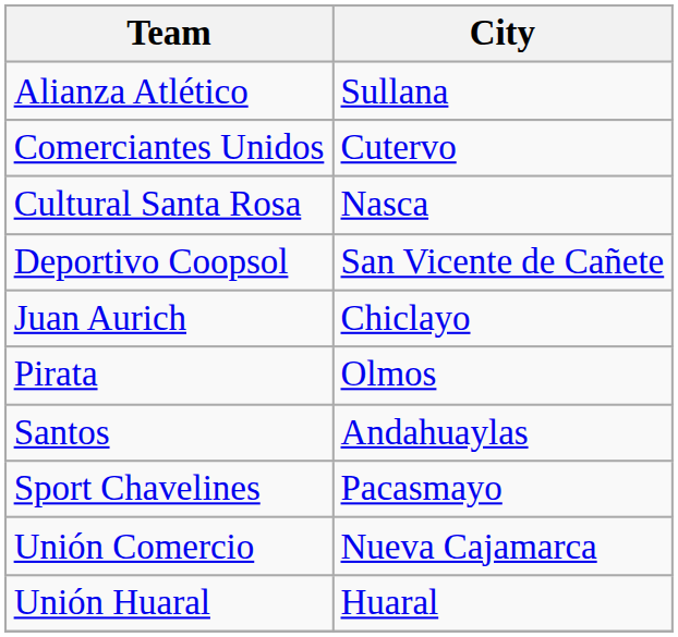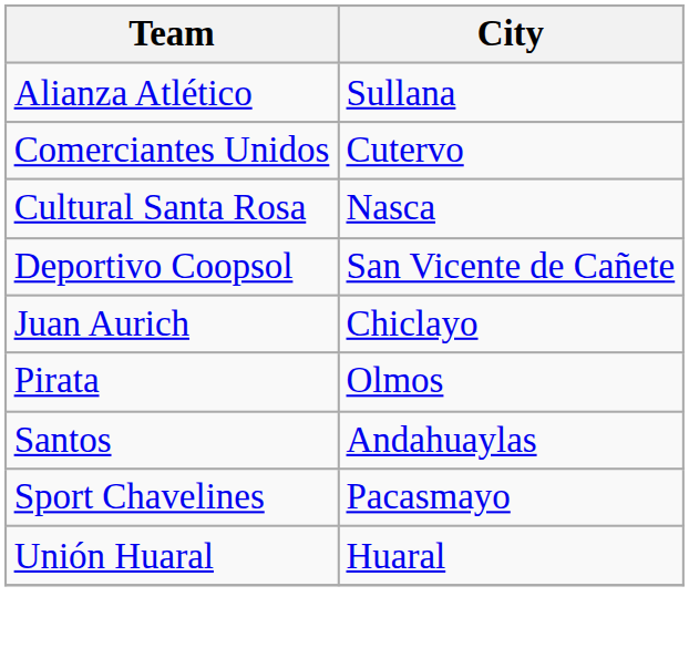 <table class="wikitable sortable">
 <tr>
 <th>Team</th>
 <th>City</th>
 </tr>
 <tr>
 <td><a href='#'>Alianza Atlético</a></td>
 <td><a href='#'>Sullana</a></td>
 </tr>
 <tr>
 <td><a href='#'>Comerciantes Unidos</a></td>
 <td><a href='#'>Cutervo</a></td>
 </tr>
 <tr>
 <td><a href='#'>Cultural Santa Rosa</a></td>
 <td><a href='#'>Nasca</a></td>
 </tr>
 <tr>
 <td><a href='#'>Deportivo Coopsol</a></td>
 <td><a href='#'>San Vicente de Cañete</a></td>
 </tr>
 <tr>
 <td><a href='#'>Juan Aurich</a></td>
 <td><a href='#'>Chiclayo</a></td>
 </tr>
 <tr>
 <td><a href='#'>Pirata</a></td>
 <td><a href='#'>Olmos</a></td>
 </tr>
 <tr>
 <td><a href='#'>Santos</a></td>
 <td><a href='#'>Andahuaylas</a></td>
 </tr>
 <tr>
 <td><a href='#'>Sport Chavelines</a></td>
 <td><a href='#'>Pacasmayo</a></td>
 </tr>
 <tr>
-<td><a href='#'>Unión Comercio</a></td>
-<td><a href='#'>Nueva Cajamarca</a></td>
-</tr>
-<tr>
 <td><a href='#'>Unión Huaral</a></td>
 <td><a href='#'>Huaral</a></td>
 </tr>
 <tr>
 </tr>
 </table>
